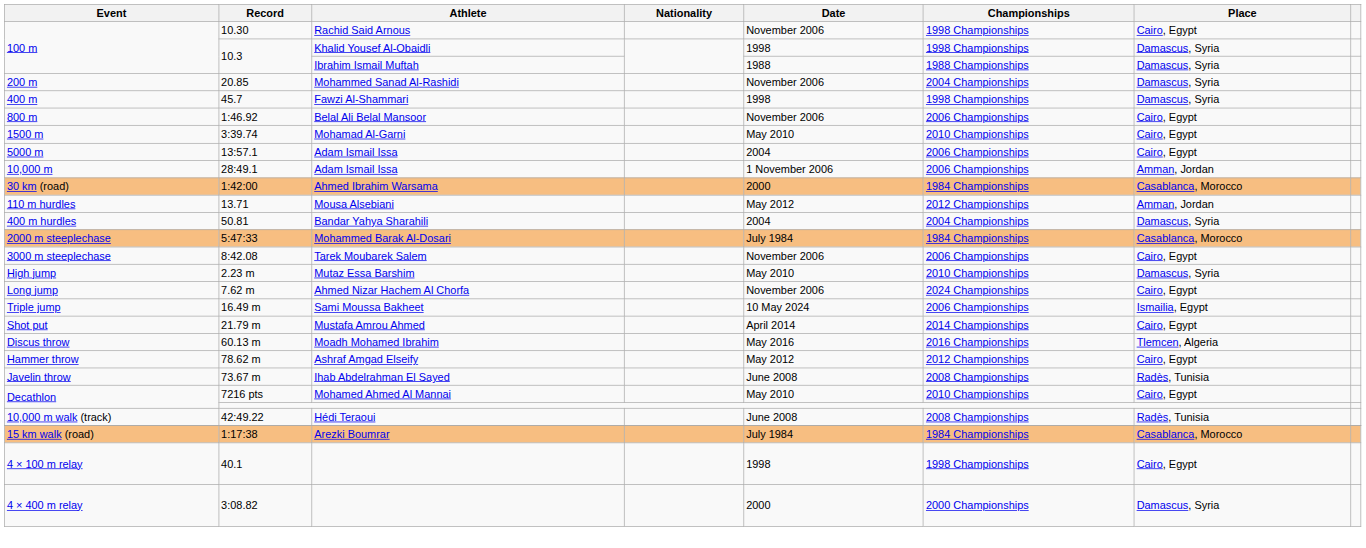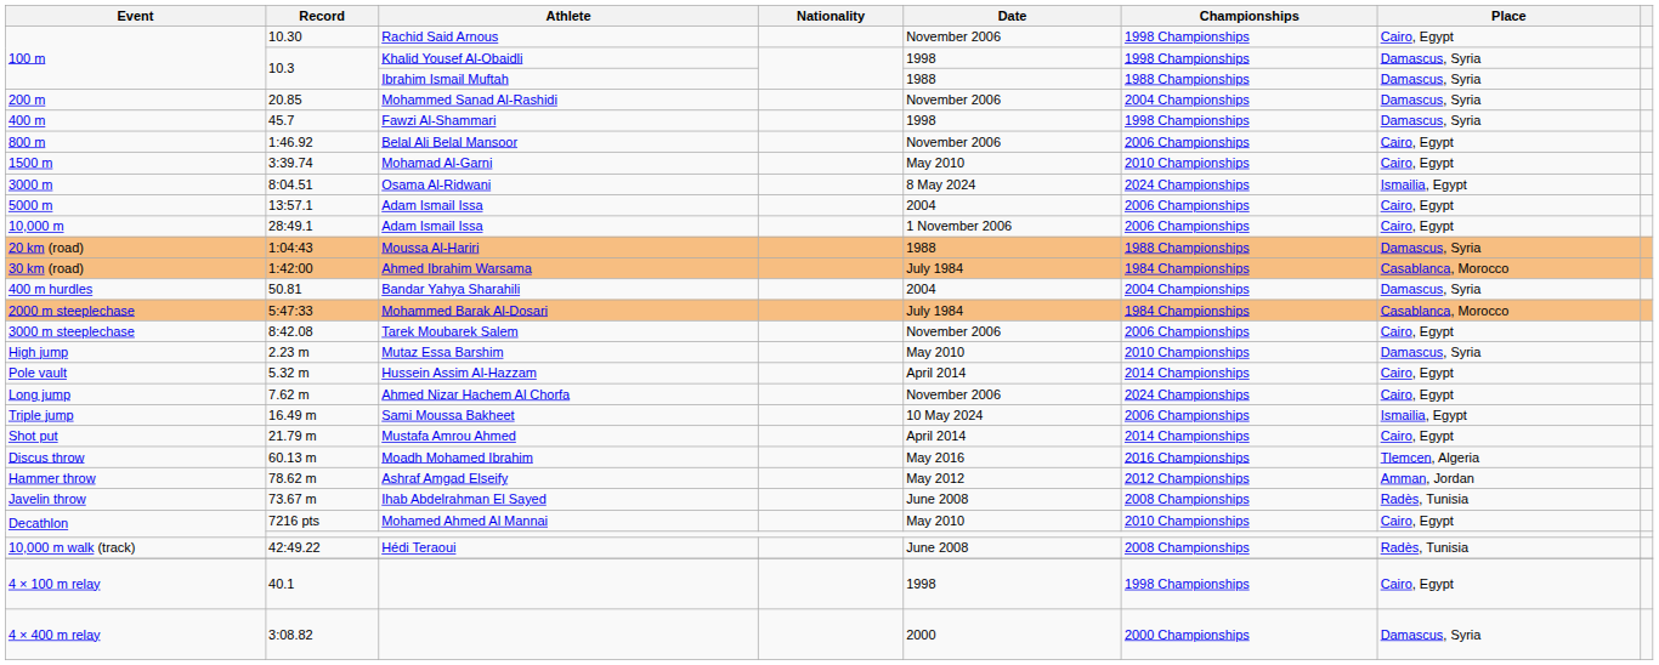 <table class="wikitable" style="font-size:95%; width: 95%;">
 <tr>
 <th>Event</th>
 <th>Record</th>
 <th>Athlete</th>
 <th>Nationality</th>
 <th>Date</th>
 <th>Championships</th>
 <th>Place</th>
 <th></th>
 </tr>
 <tr>
 <td rowspan=3><a href='#'>100 m</a></td>
 <td>10.30 </td>
 <td><a href='#'>Rachid Said Arnous</a></td>
 <td></td>
 <td>November 2006</td>
 <td><a href='#'>1998 Championships</a></td>
 <td><a href='#'>Cairo</a>, Egypt</td>
 <td></td>
 </tr>
 <tr>
 <td rowspan=2>10.3 </td>
 <td><a href='#'>Khalid Yousef Al-Obaidli</a></td>
 <td rowspan=2></td>
 <td>1998</td>
 <td><a href='#'>1998 Championships</a></td>
 <td><a href='#'>Damascus</a>, Syria</td>
 <td></td>
 </tr>
 <tr>
 <td><a href='#'>Ibrahim Ismail Muftah</a></td>
 <td>1988</td>
 <td><a href='#'>1988 Championships</a></td>
 <td><a href='#'>Damascus</a>, Syria</td>
 <td></td>
 </tr>
 <tr>
 <td><a href='#'>200 m</a></td>
 <td>20.85</td>
 <td><a href='#'>Mohammed Sanad Al-Rashidi</a></td>
 <td></td>
 <td>November 2006</td>
 <td><a href='#'>2004 Championships</a></td>
 <td><a href='#'>Damascus</a>, Syria</td>
 <td></td>
 </tr>
 <tr>
 <td><a href='#'>400 m</a></td>
 <td>45.7</td>
 <td><a href='#'>Fawzi Al-Shammari</a></td>
 <td></td>
 <td>1998</td>
 <td><a href='#'>1998 Championships</a></td>
 <td><a href='#'>Damascus</a>, Syria</td>
 <td></td>
 </tr>
 <tr>
 <td><a href='#'>800 m</a></td>
 <td>1:46.92</td>
 <td><a href='#'>Belal Ali Belal Mansoor</a></td>
 <td></td>
 <td>November 2006</td>
 <td><a href='#'>2006 Championships</a></td>
 <td><a href='#'>Cairo</a>, Egypt</td>
 <td></td>
 </tr>
 <tr>
 <td><a href='#'>1500 m</a></td>
 <td>3:39.74</td>
 <td><a href='#'>Mohamad Al-Garni</a></td>
 <td></td>
 <td>May 2010</td>
 <td><a href='#'>2010 Championships</a></td>
 <td><a href='#'>Cairo</a>, Egypt</td>
 <td></td>
 </tr>
 <tr>
+<td><a href='#'>3000 m</a></td>
+<td>8:04.51</td>
+<td><a href='#'>Osama Al-Ridwani</a></td>
+<td></td>
+<td>8 May 2024</td>
+<td><a href='#'>2024 Championships</a></td>
+<td><a href='#'>Ismailia</a>, Egypt</td>
+<td></td>
+</tr>
+<tr>
 <td><a href='#'>5000 m</a></td>
 <td>13:57.1</td>
 <td><a href='#'>Adam Ismail Issa</a></td>
 <td></td>
 <td>2004</td>
 <td><a href='#'>2006 Championships</a></td>
 <td><a href='#'>Cairo</a>, Egypt</td>
 <td></td>
 </tr>
 <tr>
 <td><a href='#'>10,000 m</a></td>
 <td>28:49.1</td>
 <td><a href='#'>Adam Ismail Issa</a></td>
 <td></td>
 <td>1 November 2006</td>
 <td><a href='#'>2006 Championships</a></td>
-<td><a href='#'>Amman</a>, Jordan</td>
+<td><a href='#'>Cairo</a>, Egypt</td>
+<td></td>
+</tr>
+<tr bgcolor=#F7BE81>
+<td><a href='#'>20 km</a> (road)</td>
+<td>1:04:43</td>
+<td><a href='#'>Moussa Al-Hariri</a></td>
+<td></td>
+<td>1988</td>
+<td><a href='#'>1988 Championships</a></td>
+<td><a href='#'>Damascus</a>, Syria</td>
 <td></td>
 </tr>
 <tr bgcolor=#F7BE81>
 <td><a href='#'>30 km</a> (road)</td>
 <td>1:42:00</td>
 <td><a href='#'>Ahmed Ibrahim Warsama</a></td>
 <td></td>
-<td>2000</td>
+<td>July 1984</td>
 <td><a href='#'>1984 Championships</a></td>
 <td><a href='#'>Casablanca</a>, Morocco</td>
-<td></td>
-</tr>
-<tr>
-<td><a href='#'>110 m hurdles</a></td>
-<td>13.71</td>
-<td><a href='#'>Mousa Alsebiani</a></td>
-<td></td>
-<td>May 2012</td>
-<td><a href='#'>2012 Championships</a></td>
-<td><a href='#'>Amman</a>, Jordan</td>
 <td></td>
 </tr>
 <tr>
 <td><a href='#'>400 m hurdles</a></td>
 <td>50.81</td>
 <td><a href='#'>Bandar Yahya Sharahili</a></td>
 <td></td>
 <td>2004</td>
 <td><a href='#'>2004 Championships</a></td>
 <td><a href='#'>Damascus</a>, Syria</td>
 <td></td>
 </tr>
 <tr bgcolor=#F7BE81>
 <td><a href='#'>2000 m steeplechase</a></td>
 <td>5:47:33</td>
 <td><a href='#'>Mohammed Barak Al-Dosari</a></td>
 <td></td>
 <td>July 1984</td>
 <td><a href='#'>1984 Championships</a></td>
 <td><a href='#'>Casablanca</a>, Morocco</td>
 <td></td>
 </tr>
 <tr>
 <td><a href='#'>3000 m steeplechase</a></td>
 <td>8:42.08</td>
 <td><a href='#'>Tarek Moubarek Salem</a></td>
 <td></td>
 <td>November 2006</td>
 <td><a href='#'>2006 Championships</a></td>
 <td><a href='#'>Cairo</a>, Egypt</td>
 <td></td>
 </tr>
 <tr>
 <td><a href='#'>High jump</a></td>
 <td>2.23 m</td>
 <td><a href='#'>Mutaz Essa Barshim</a></td>
 <td></td>
 <td>May 2010</td>
 <td><a href='#'>2010 Championships</a></td>
 <td><a href='#'>Damascus</a>, Syria</td>
+<td></td>
+</tr>
+<tr>
+<td><a href='#'>Pole vault</a></td>
+<td>5.32 m</td>
+<td><a href='#'>Hussein Assim Al-Hazzam</a></td>
+<td></td>
+<td>April 2014</td>
+<td><a href='#'>2014 Championships</a></td>
+<td><a href='#'>Cairo</a>, Egypt</td>
 <td></td>
 </tr>
 <tr>
 <td><a href='#'>Long jump</a></td>
 <td>7.62 m</td>
 <td><a href='#'>Ahmed Nizar Hachem Al Chorfa</a></td>
 <td></td>
 <td>November 2006</td>
 <td><a href='#'>2024 Championships</a></td>
 <td><a href='#'>Cairo</a>, Egypt</td>
 <td></td>
 </tr>
 <tr>
 <td><a href='#'>Triple jump</a></td>
 <td>16.49 m </td>
 <td><a href='#'>Sami Moussa Bakheet</a></td>
 <td></td>
 <td>10 May 2024</td>
 <td><a href='#'>2006 Championships</a></td>
 <td><a href='#'>Ismailia</a>, Egypt</td>
 <td></td>
 </tr>
 <tr>
 <td><a href='#'>Shot put</a></td>
 <td>21.79 m</td>
 <td><a href='#'>Mustafa Amrou Ahmed</a></td>
 <td></td>
 <td>April 2014</td>
 <td><a href='#'>2014 Championships</a></td>
 <td><a href='#'>Cairo</a>, Egypt</td>
 <td></td>
 </tr>
 <tr>
 <td><a href='#'>Discus throw</a></td>
 <td>60.13 m</td>
 <td><a href='#'>Moadh Mohamed Ibrahim</a></td>
 <td></td>
 <td>May 2016</td>
 <td><a href='#'>2016 Championships</a></td>
 <td><a href='#'>Tlemcen</a>, Algeria</td>
 <td></td>
 </tr>
 <tr>
 <td><a href='#'>Hammer throw</a></td>
 <td>78.62 m</td>
 <td><a href='#'>Ashraf Amgad Elseify</a></td>
 <td></td>
 <td>May 2012</td>
 <td><a href='#'>2012 Championships</a></td>
-<td><a href='#'>Cairo</a>, Egypt</td>
+<td><a href='#'>Amman</a>, Jordan</td>
 <td></td>
 </tr>
 <tr>
 <td><a href='#'>Javelin throw</a></td>
 <td>73.67 m</td>
 <td><a href='#'>Ihab Abdelrahman El Sayed</a></td>
 <td></td>
 <td>June 2008</td>
 <td><a href='#'>2008 Championships</a></td>
 <td><a href='#'>Radès</a>, Tunisia</td>
 <td></td>
 </tr>
 <tr>
 <td rowspan=2><a href='#'>Decathlon</a></td>
 <td>7216 pts</td>
 <td><a href='#'>Mohamed Ahmed Al Mannai</a></td>
 <td></td>
 <td>May 2010</td>
 <td><a href='#'>2010 Championships</a></td>
 <td><a href='#'>Cairo</a>, Egypt</td>
 <td></td>
 </tr>
 <tr>
 <td colspan=6></td>
 <td></td>
 </tr>
 <tr>
 <td><a href='#'>10,000 m walk</a> (track)</td>
 <td>42:49.22</td>
 <td><a href='#'>Hédi Teraoui</a></td>
 <td></td>
 <td>June 2008</td>
 <td><a href='#'>2008 Championships</a></td>
 <td><a href='#'>Radès</a>, Tunisia</td>
 <td></td>
 </tr>
 <tr>
 </tr>
-<tr bgcolor=#F7BE81>
-<td><a href='#'>15 km walk</a> (road)</td>
-<td>1:17:38</td>
-<td><a href='#'>Arezki Boumrar</a></td>
-<td></td>
-<td>July 1984</td>
-<td><a href='#'>1984 Championships</a></td>
-<td><a href='#'>Casablanca</a>, Morocco</td>
-<td></td>
-</tr>
 <tr>
 <td><a href='#'>4 × 100 m relay</a></td>
 <td>40.1</td>
 <td><br><br><br></td>
 <td></td>
 <td>1998</td>
 <td><a href='#'>1998 Championships</a></td>
 <td><a href='#'>Cairo</a>, Egypt</td>
 <td></td>
 </tr>
 <tr>
 <td><a href='#'>4 × 400 m relay</a></td>
 <td>3:08.82</td>
 <td><br><br><br></td>
 <td></td>
 <td>2000</td>
 <td><a href='#'>2000 Championships</a></td>
 <td><a href='#'>Damascus</a>, Syria</td>
 <td></td>
 </tr>
 </table>
